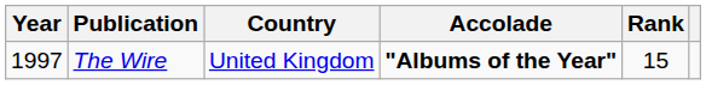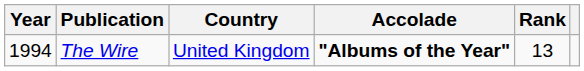 <table class="wikitable sortable" style="margin:0em 1em 1em 0pt">
 <tr>
 <th>Year</th>
 <th>Publication</th>
 <th>Country</th>
 <th>Accolade</th>
 <th>Rank</th>
 <th class=unsortable></th>
 </tr>
 <tr>
-<td align=center>1997</td>
+<td align=center>1994</td>
 <td><em><a href='#'>The Wire</a></em></td>
 <td><a href='#'>United Kingdom</a></td>
 <td><strong>"Albums of the Year"</strong></td>
-<td align=center>15</td>
+<td align=center>13</td>
 <td></td>
 </tr>
 </table>
